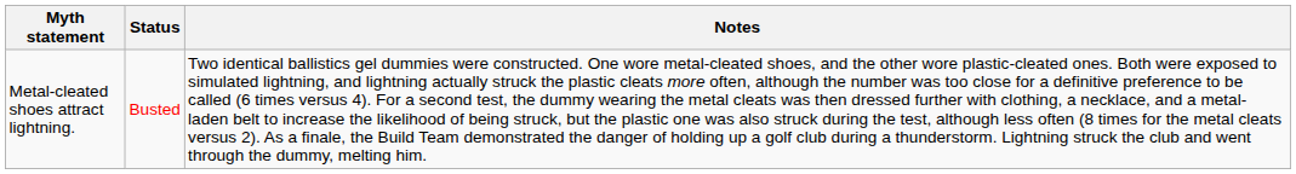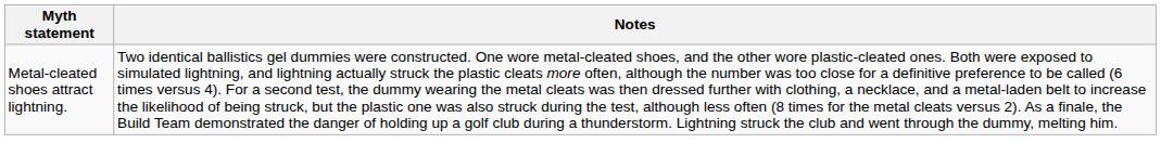 <table class="wikitable plainrowheaders">
 <tr>
 <th>Myth statement</th>
-<th>Status</th>
 <th>Notes</th>
 </tr>
 <tr>
 <td>Metal-cleated shoes attract lightning.</td>
-<td style="color:red">Busted</td>
 <td>Two identical ballistics gel dummies were constructed. One wore metal-cleated shoes, and the other wore plastic-cleated ones. Both were exposed to simulated lightning, and lightning actually struck the plastic cleats <em>more</em> often, although the number was too close for a definitive preference to be called (6 times versus 4). For a second test, the dummy wearing the metal cleats was then dressed further with clothing, a necklace, and a metal-laden belt to increase the likelihood of being struck, but the plastic one was also struck during the test, although less often (8 times for the metal cleats versus 2). As a finale, the Build Team demonstrated the danger of holding up a golf club during a thunderstorm. Lightning struck the club and went through the dummy, melting him.</td>
 </tr>
 </table>
